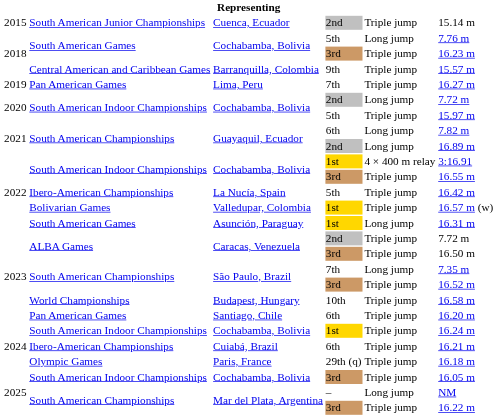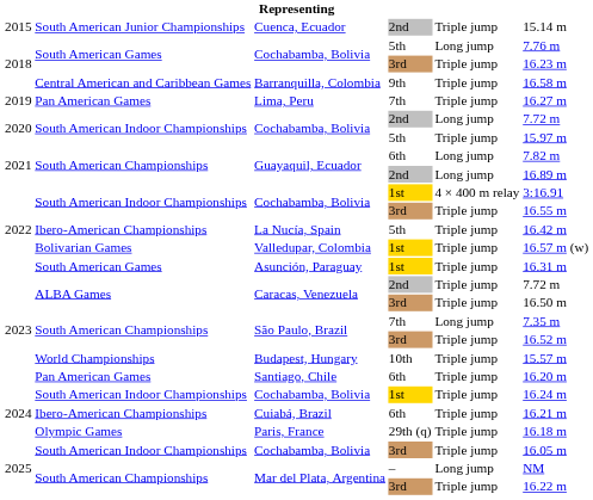 <table>
 <tr>
 <th colspan="6">Representing </th>
 </tr>
 <tr>
 <td>2015</td>
 <td><a href='#'>South American Junior Championships</a></td>
 <td><a href='#'>Cuenca, Ecuador</a></td>
 <td bgcolor=silver>2nd</td>
 <td>Triple jump</td>
 <td>15.14 m</td>
 </tr>
 <tr>
 <td rowspan=3>2018</td>
 <td rowspan=2><a href='#'>South American Games</a></td>
 <td rowspan=2><a href='#'>Cochabamba, Bolivia</a></td>
 <td>5th</td>
 <td>Long jump</td>
 <td><a href='#'>7.76 m</a></td>
 </tr>
 <tr>
 <td bgcolor=cc9966>3rd</td>
 <td>Triple jump</td>
 <td><a href='#'>16.23 m</a></td>
 </tr>
 <tr>
 <td><a href='#'>Central American and Caribbean Games</a></td>
 <td><a href='#'>Barranquilla, Colombia</a></td>
 <td>9th</td>
 <td>Triple jump</td>
-<td><a href='#'>15.57 m</a></td>
+<td><a href='#'>16.58 m</a></td>
 </tr>
 <tr>
 <td>2019</td>
 <td><a href='#'>Pan American Games</a></td>
 <td><a href='#'>Lima, Peru</a></td>
 <td>7th</td>
 <td>Triple jump</td>
 <td><a href='#'>16.27 m</a></td>
 </tr>
 <tr>
 <td rowspan=2>2020</td>
 <td rowspan=2><a href='#'>South American Indoor Championships</a></td>
 <td rowspan=2><a href='#'>Cochabamba, Bolivia</a></td>
 <td bgcolor=silver>2nd</td>
 <td>Long jump</td>
 <td><a href='#'>7.72 m</a></td>
 </tr>
 <tr>
 <td>5th</td>
 <td>Triple jump</td>
 <td><a href='#'>15.97 m</a></td>
 </tr>
 <tr>
 <td rowspan=2>2021</td>
 <td rowspan=2><a href='#'>South American Championships</a></td>
 <td rowspan=2><a href='#'>Guayaquil, Ecuador</a></td>
 <td>6th</td>
 <td>Long jump</td>
 <td><a href='#'>7.82 m</a></td>
 </tr>
 <tr>
 <td bgcolor=silver>2nd</td>
 <td>Long jump</td>
 <td><a href='#'>16.89 m</a></td>
 </tr>
 <tr>
 <td rowspan=5>2022</td>
 <td rowspan=2><a href='#'>South American Indoor Championships</a></td>
 <td rowspan=2><a href='#'>Cochabamba, Bolivia</a></td>
 <td bgcolor=gold>1st</td>
 <td>4 × 400 m relay</td>
 <td><a href='#'>3:16.91</a></td>
 </tr>
 <tr>
 <td bgcolor=cc9966>3rd</td>
 <td>Triple jump</td>
 <td><a href='#'>16.55 m</a></td>
 </tr>
 <tr>
 <td><a href='#'>Ibero-American Championships</a></td>
 <td><a href='#'>La Nucía, Spain</a></td>
 <td>5th</td>
 <td>Triple jump</td>
 <td><a href='#'>16.42 m</a></td>
 </tr>
 <tr>
 <td><a href='#'>Bolivarian Games</a></td>
 <td><a href='#'>Valledupar, Colombia</a></td>
 <td bgcolor=gold>1st</td>
 <td>Triple jump</td>
 <td><a href='#'>16.57 m</a> (w)</td>
 </tr>
 <tr>
 <td><a href='#'>South American Games</a></td>
 <td><a href='#'>Asunción, Paraguay</a></td>
 <td bgcolor=gold>1st</td>
-<td>Long jump</td>
+<td>Triple jump</td>
 <td><a href='#'>16.31 m</a></td>
 </tr>
 <tr>
 <td rowspan=6>2023</td>
 <td rowspan=2><a href='#'>ALBA Games</a></td>
 <td rowspan=2><a href='#'>Caracas, Venezuela</a></td>
 <td bgcolor=silver>2nd</td>
 <td>Triple jump</td>
 <td>7.72 m</td>
 </tr>
 <tr>
 <td bgcolor=cc9966>3rd</td>
 <td>Triple jump</td>
 <td>16.50 m</td>
 </tr>
 <tr>
 <td rowspan=2><a href='#'>South American Championships</a></td>
 <td rowspan=2><a href='#'>São Paulo, Brazil</a></td>
 <td>7th</td>
 <td>Long jump</td>
 <td><a href='#'>7.35 m</a></td>
 </tr>
 <tr>
 <td bgcolor=cc9966>3rd</td>
 <td>Triple jump</td>
 <td><a href='#'>16.52 m</a></td>
 </tr>
 <tr>
 <td><a href='#'>World Championships</a></td>
 <td><a href='#'>Budapest, Hungary</a></td>
 <td>10th</td>
 <td>Triple jump</td>
-<td><a href='#'>16.58 m</a></td>
+<td><a href='#'>15.57 m</a></td>
 </tr>
 <tr>
 <td><a href='#'>Pan American Games</a></td>
 <td><a href='#'>Santiago, Chile</a></td>
 <td>6th</td>
 <td>Triple jump</td>
 <td><a href='#'>16.20 m</a></td>
 </tr>
 <tr>
 <td rowspan=3>2024</td>
 <td><a href='#'>South American Indoor Championships</a></td>
 <td><a href='#'>Cochabamba, Bolivia</a></td>
 <td bgcolor=gold>1st</td>
 <td>Triple jump</td>
 <td><a href='#'>16.24 m</a></td>
 </tr>
 <tr>
 <td><a href='#'>Ibero-American Championships</a></td>
 <td><a href='#'>Cuiabá, Brazil</a></td>
 <td>6th</td>
 <td>Triple jump</td>
 <td><a href='#'>16.21 m</a></td>
 </tr>
 <tr>
 <td><a href='#'>Olympic Games</a></td>
 <td><a href='#'>Paris, France</a></td>
 <td>29th (q)</td>
 <td>Triple jump</td>
 <td><a href='#'>16.18 m</a></td>
 </tr>
 <tr>
 <td rowspan=3>2025</td>
 <td><a href='#'>South American Indoor Championships</a></td>
 <td><a href='#'>Cochabamba, Bolivia</a></td>
 <td bgcolor=cc9966>3rd</td>
 <td>Triple jump</td>
 <td><a href='#'>16.05 m</a></td>
 </tr>
 <tr>
 <td rowspan=2><a href='#'>South American Championships</a></td>
 <td rowspan=2><a href='#'>Mar del Plata, Argentina</a></td>
 <td>–</td>
 <td>Long jump</td>
 <td><a href='#'>NM</a></td>
 </tr>
 <tr>
 <td bgcolor=cc9966>3rd</td>
 <td>Triple jump</td>
 <td><a href='#'>16.22 m</a></td>
 </tr>
 </table>
